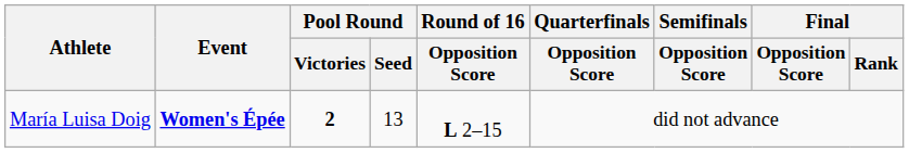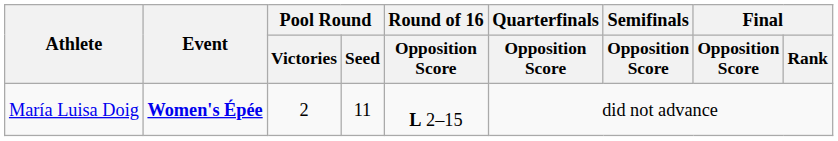 <table class=wikitable style="font-size:90%">
 <tr>
 <th rowspan="2">Athlete</th>
 <th rowspan="2">Event</th>
 <th colspan=2>Pool Round</th>
 <th>Round of 16</th>
 <th>Quarterfinals</th>
 <th>Semifinals</th>
 <th colspan=2>Final</th>
 </tr>
 <tr style="font-size:95%">
 <th>Victories</th>
 <th>Seed</th>
 <th>Opposition<br>Score</th>
 <th>Opposition<br>Score</th>
 <th>Opposition<br>Score</th>
 <th>Opposition<br>Score</th>
 <th>Rank</th>
 </tr>
 <tr align=center>
 <td align=left><a href='#'>María Luisa Doig</a></td>
 <td align=left><strong><a href='#'>Women's Épée</a></strong></td>
-<td><strong>2</strong></td>
-<td>13</td>
+<td>2</td>
+<td>11</td>
 <td><br><strong>L</strong> 2–15</td>
 <td colspan=4>did not advance</td>
 </tr>
 </table>
